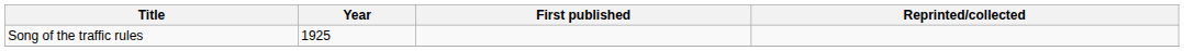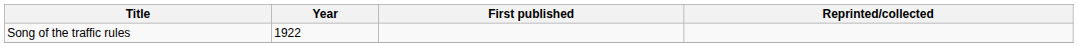 <table class='wikitable sortable' width='90%'>
 <tr>
 <th width=25%>Title</th>
 <th>Year</th>
 <th>First published</th>
 <th>Reprinted/collected</th>
 </tr>
 <tr>
 <td>Song of the traffic rules</td>
-<td>1925</td>
+<td>1922</td>
 <td></td>
 <td></td>
 </tr>
 <tr>
 </tr>
 </table>
